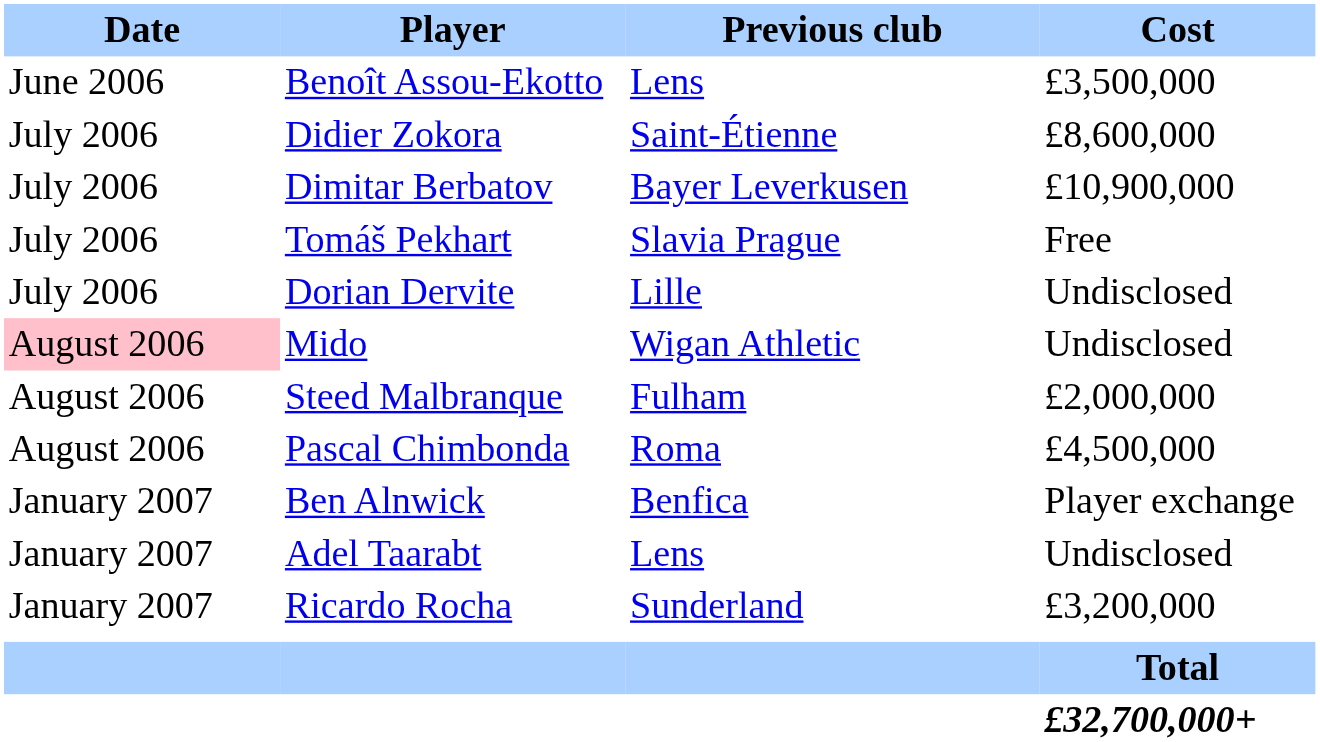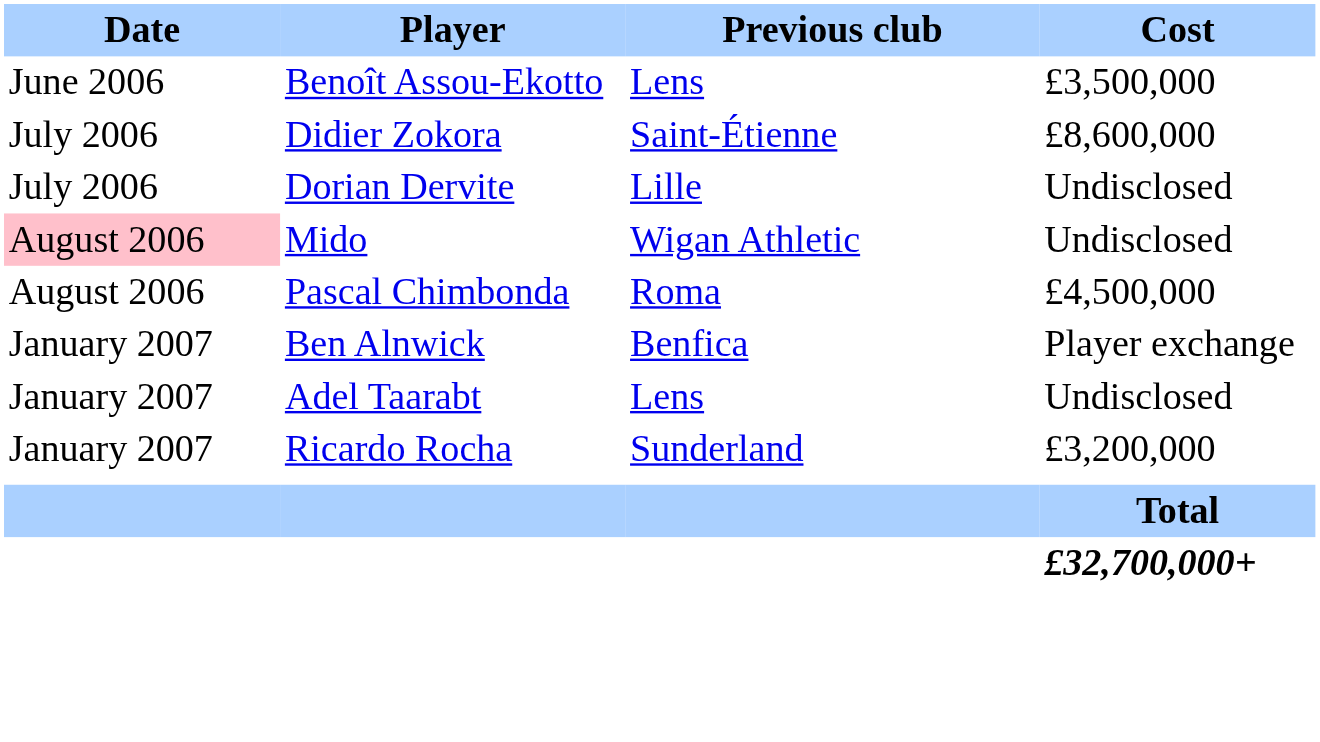 <table border="0" cellspacing="0" cellpadding="2">
 <tr bgcolor=AAD0FF>
 <th width=20%>Date</th>
 <th width=25%>Player</th>
 <th width=30%>Previous club</th>
 <th width=20%>Cost</th>
 </tr>
 <tr>
 <td>June 2006</td>
 <td> <a href='#'>Benoît Assou-Ekotto</a></td>
 <td> <a href='#'>Lens</a></td>
 <td>£3,500,000</td>
 </tr>
 <tr>
 <td>July 2006</td>
 <td> <a href='#'>Didier Zokora</a></td>
 <td> <a href='#'>Saint-Étienne</a></td>
 <td>£8,600,000</td>
 </tr>
 <tr>
 <td>July 2006</td>
-<td> <a href='#'>Dimitar Berbatov</a></td>
-<td> <a href='#'>Bayer Leverkusen</a></td>
-<td>£10,900,000</td>
-</tr>
-<tr>
-<td>July 2006</td>
-<td> <a href='#'>Tomáš Pekhart</a></td>
-<td> <a href='#'>Slavia Prague</a></td>
-<td>Free</td>
-</tr>
-<tr>
-<td>July 2006</td>
 <td> <a href='#'>Dorian Dervite</a></td>
 <td> <a href='#'>Lille</a></td>
 <td>Undisclosed</td>
 </tr>
 <tr>
 <td style="background: pink;">August 2006</td>
 <td> <a href='#'>Mido</a></td>
 <td> <a href='#'>Wigan Athletic</a></td>
 <td>Undisclosed</td>
-</tr>
-<tr>
-<td>August 2006</td>
-<td> <a href='#'>Steed Malbranque</a></td>
-<td> <a href='#'>Fulham</a></td>
-<td>£2,000,000</td>
 </tr>
 <tr>
 <td>August 2006</td>
 <td> <a href='#'>Pascal Chimbonda</a></td>
 <td> <a href='#'>Roma</a></td>
 <td>£4,500,000</td>
 </tr>
 <tr>
 <td>January 2007</td>
 <td> <a href='#'>Ben Alnwick</a></td>
 <td> <a href='#'>Benfica</a></td>
 <td>Player exchange</td>
 </tr>
 <tr>
 <td>January 2007</td>
 <td> <a href='#'>Adel Taarabt</a></td>
 <td> <a href='#'>Lens</a></td>
 <td>Undisclosed</td>
 </tr>
 <tr>
 <td>January 2007</td>
 <td> <a href='#'>Ricardo Rocha</a></td>
 <td> <a href='#'>Sunderland</a></td>
 <td>£3,200,000</td>
 </tr>
 <tr>
 <td></td>
 </tr>
 <tr bgcolor=AAD0FF>
 <th width=20%></th>
 <th width=25%></th>
 <th width=30%></th>
 <th width=20%>Total</th>
 </tr>
 <tr>
 <td></td>
 <td></td>
 <td></td>
 <td><strong><em>£32,700,000+</em></strong></td>
 </tr>
 </table>
